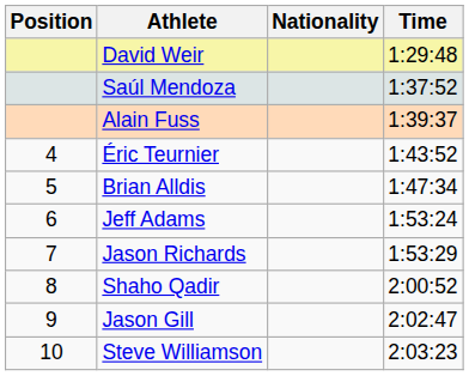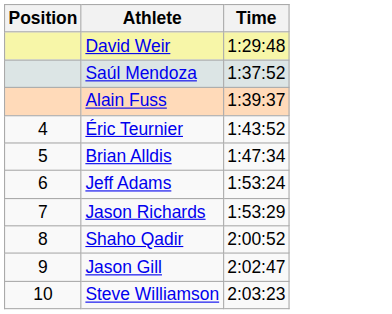 <table class="wikitable sortable">
 <tr>
 <th>Position</th>
 <th>Athlete</th>
-<th>Nationality</th>
 <th>Time</th>
 </tr>
 <tr bgcolor="#F7F6A8">
 <td align=center></td>
 <td><a href='#'>David Weir</a></td>
-<td></td>
 <td>1:29:48 </td>
 </tr>
 <tr bgcolor="#DCE5E5">
 <td align=center></td>
 <td><a href='#'>Saúl Mendoza</a></td>
-<td></td>
 <td>1:37:52</td>
 </tr>
 <tr bgcolor="#FFDAB9">
 <td align=center></td>
 <td><a href='#'>Alain Fuss</a></td>
-<td></td>
 <td>1:39:37</td>
 </tr>
 <tr>
 <td align=center>4</td>
 <td><a href='#'>Éric Teurnier</a></td>
-<td></td>
 <td>1:43:52</td>
 </tr>
 <tr>
 <td align=center>5</td>
 <td><a href='#'>Brian Alldis</a></td>
-<td></td>
 <td>1:47:34</td>
 </tr>
 <tr>
 <td align=center>6</td>
 <td><a href='#'>Jeff Adams</a></td>
-<td></td>
 <td>1:53:24</td>
 </tr>
 <tr>
 <td align=center>7</td>
 <td><a href='#'>Jason Richards</a></td>
-<td></td>
 <td>1:53:29</td>
 </tr>
 <tr>
 <td align=center>8</td>
 <td><a href='#'>Shaho Qadir</a></td>
-<td></td>
 <td>2:00:52</td>
 </tr>
 <tr>
 <td align=center>9</td>
 <td><a href='#'>Jason Gill</a></td>
-<td></td>
 <td>2:02:47</td>
 </tr>
 <tr>
 <td align=center>10</td>
 <td><a href='#'>Steve Williamson</a></td>
-<td></td>
 <td>2:03:23</td>
 </tr>
 </table>
